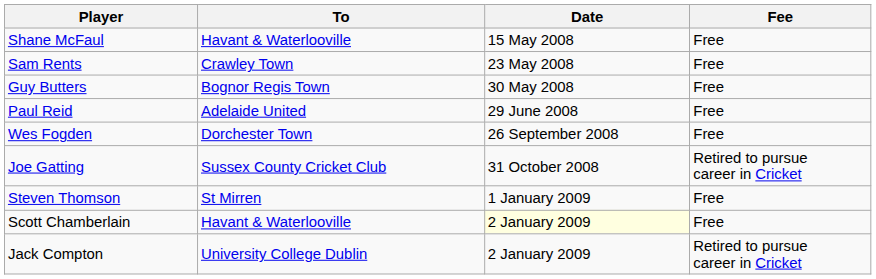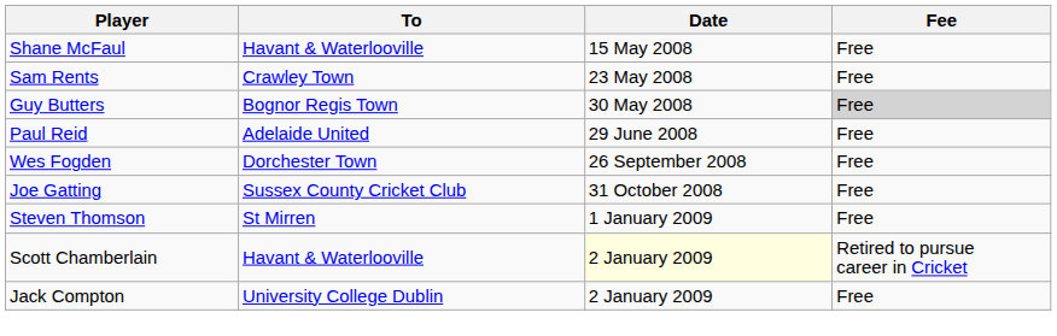 <table class="wikitable sortable" style="text-align:center; font-size:95%;width:70%; text-align:left">
 <tr>
 <th>Player</th>
 <th>To</th>
 <th>Date</th>
 <th>Fee</th>
 </tr>
 <tr>
 <td> <a href='#'>Shane McFaul</a></td>
 <td><a href='#'>Havant & Waterlooville</a></td>
 <td>15 May 2008</td>
 <td>Free</td>
 </tr>
 <tr>
 <td> <a href='#'>Sam Rents</a></td>
 <td><a href='#'>Crawley Town</a></td>
 <td>23 May 2008</td>
 <td>Free</td>
 </tr>
 <tr>
 <td> <a href='#'>Guy Butters</a></td>
 <td><a href='#'>Bognor Regis Town</a></td>
 <td>30 May 2008</td>
-<td>Free</td>
+<td style="background: lightgrey;">Free</td>
 </tr>
 <tr>
 <td> <a href='#'>Paul Reid</a></td>
 <td><a href='#'>Adelaide United</a></td>
 <td>29 June 2008</td>
 <td>Free</td>
 </tr>
 <tr>
 <td> <a href='#'>Wes Fogden</a></td>
 <td><a href='#'>Dorchester Town</a></td>
 <td>26 September 2008</td>
 <td>Free</td>
 </tr>
 <tr>
 <td> <a href='#'>Joe Gatting</a></td>
 <td><a href='#'>Sussex County Cricket Club</a></td>
 <td>31 October 2008</td>
-<td>Retired to pursue <br>career in <a href='#'>Cricket</a></td>
+<td>Free</td>
 </tr>
 <tr>
 <td> <a href='#'>Steven Thomson</a></td>
 <td><a href='#'>St Mirren</a></td>
 <td>1 January 2009</td>
 <td>Free</td>
 </tr>
 <tr>
 <td> Scott Chamberlain</td>
 <td><a href='#'>Havant & Waterlooville</a></td>
 <td style="background: lightyellow;">2 January 2009</td>
-<td>Free</td>
+<td>Retired to pursue <br>career in <a href='#'>Cricket</a></td>
 </tr>
 <tr>
 <td> Jack Compton</td>
 <td><a href='#'>University College Dublin</a></td>
 <td>2 January 2009</td>
-<td>Retired to pursue <br>career in <a href='#'>Cricket</a></td>
+<td>Free</td>
 </tr>
 </table>
